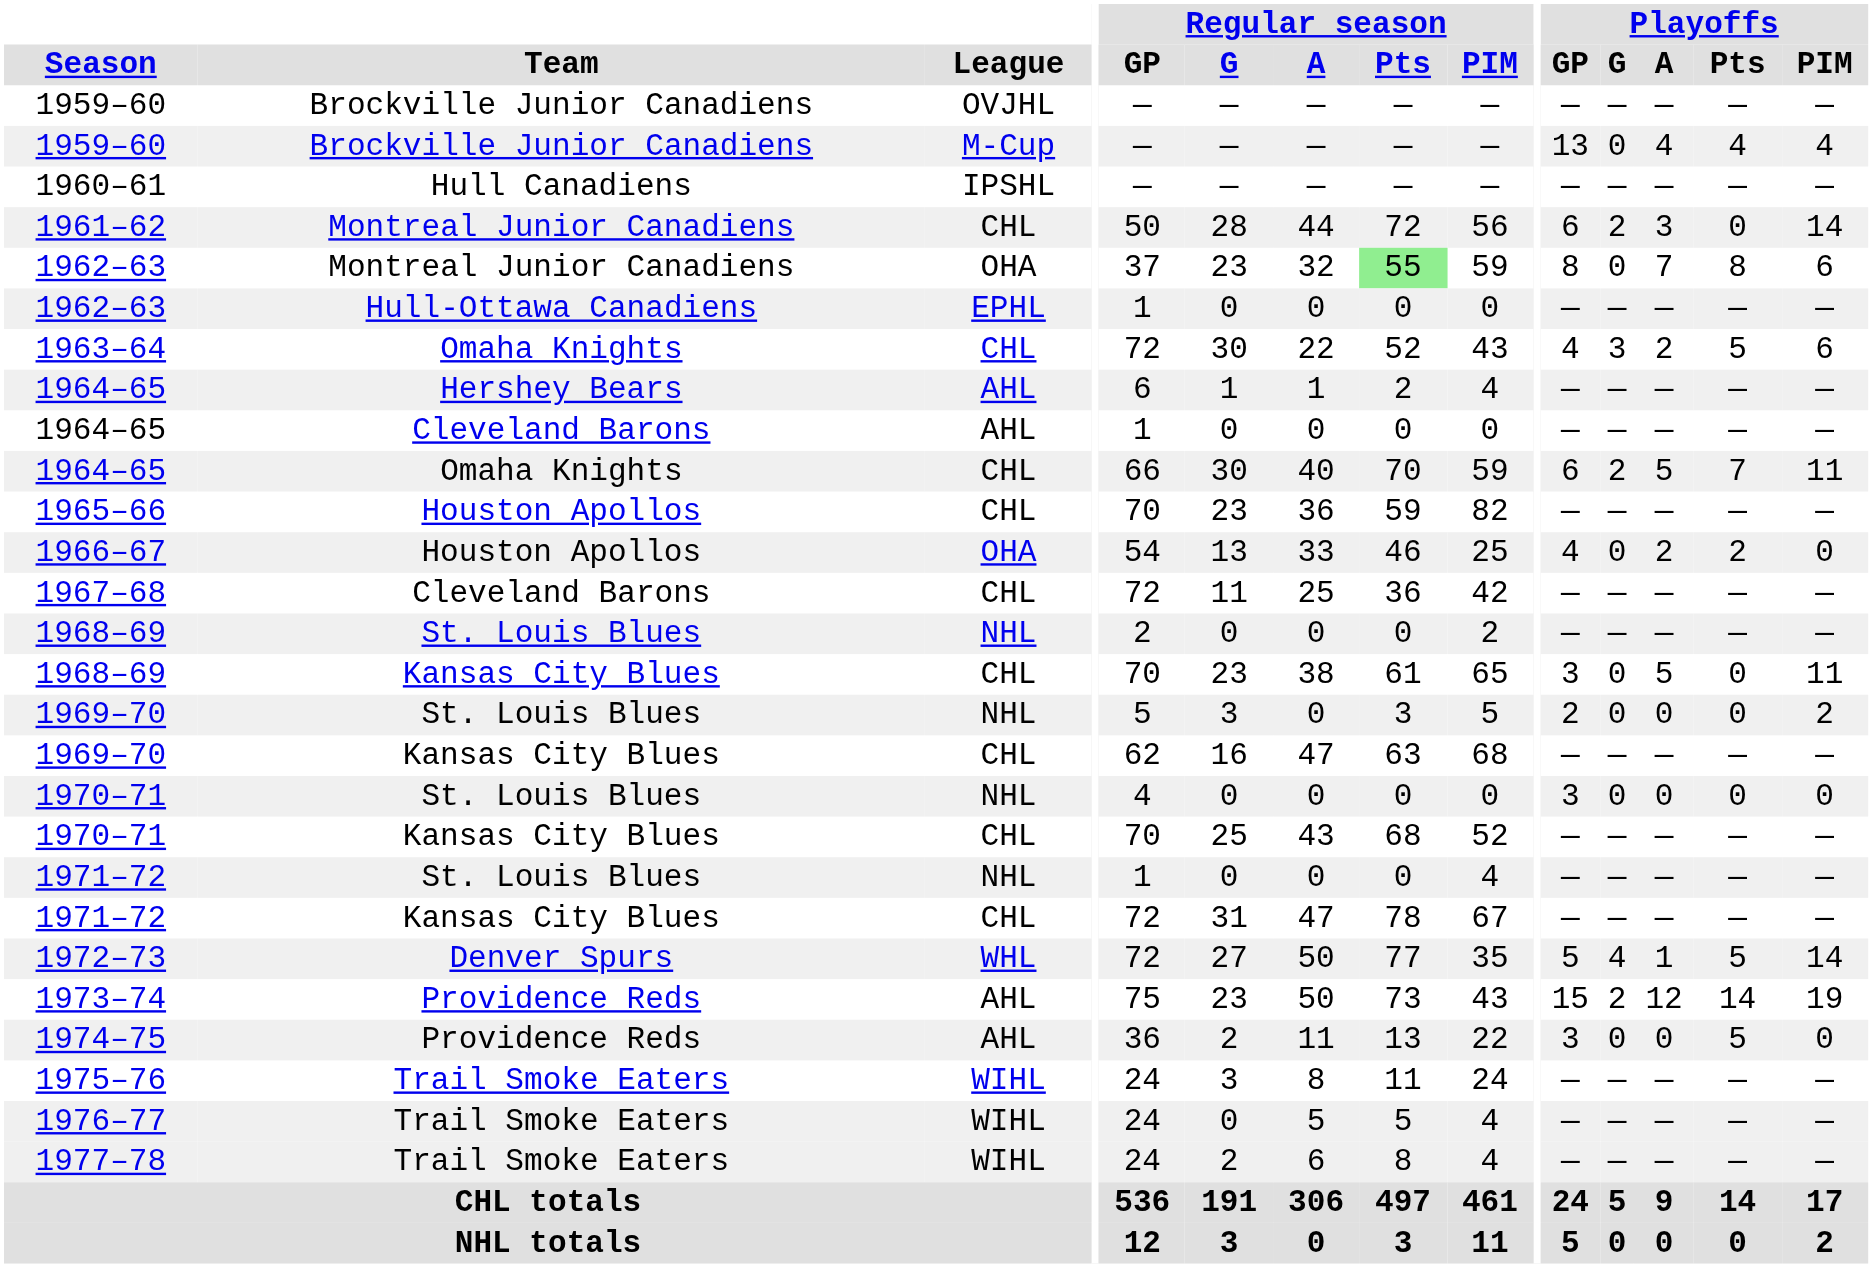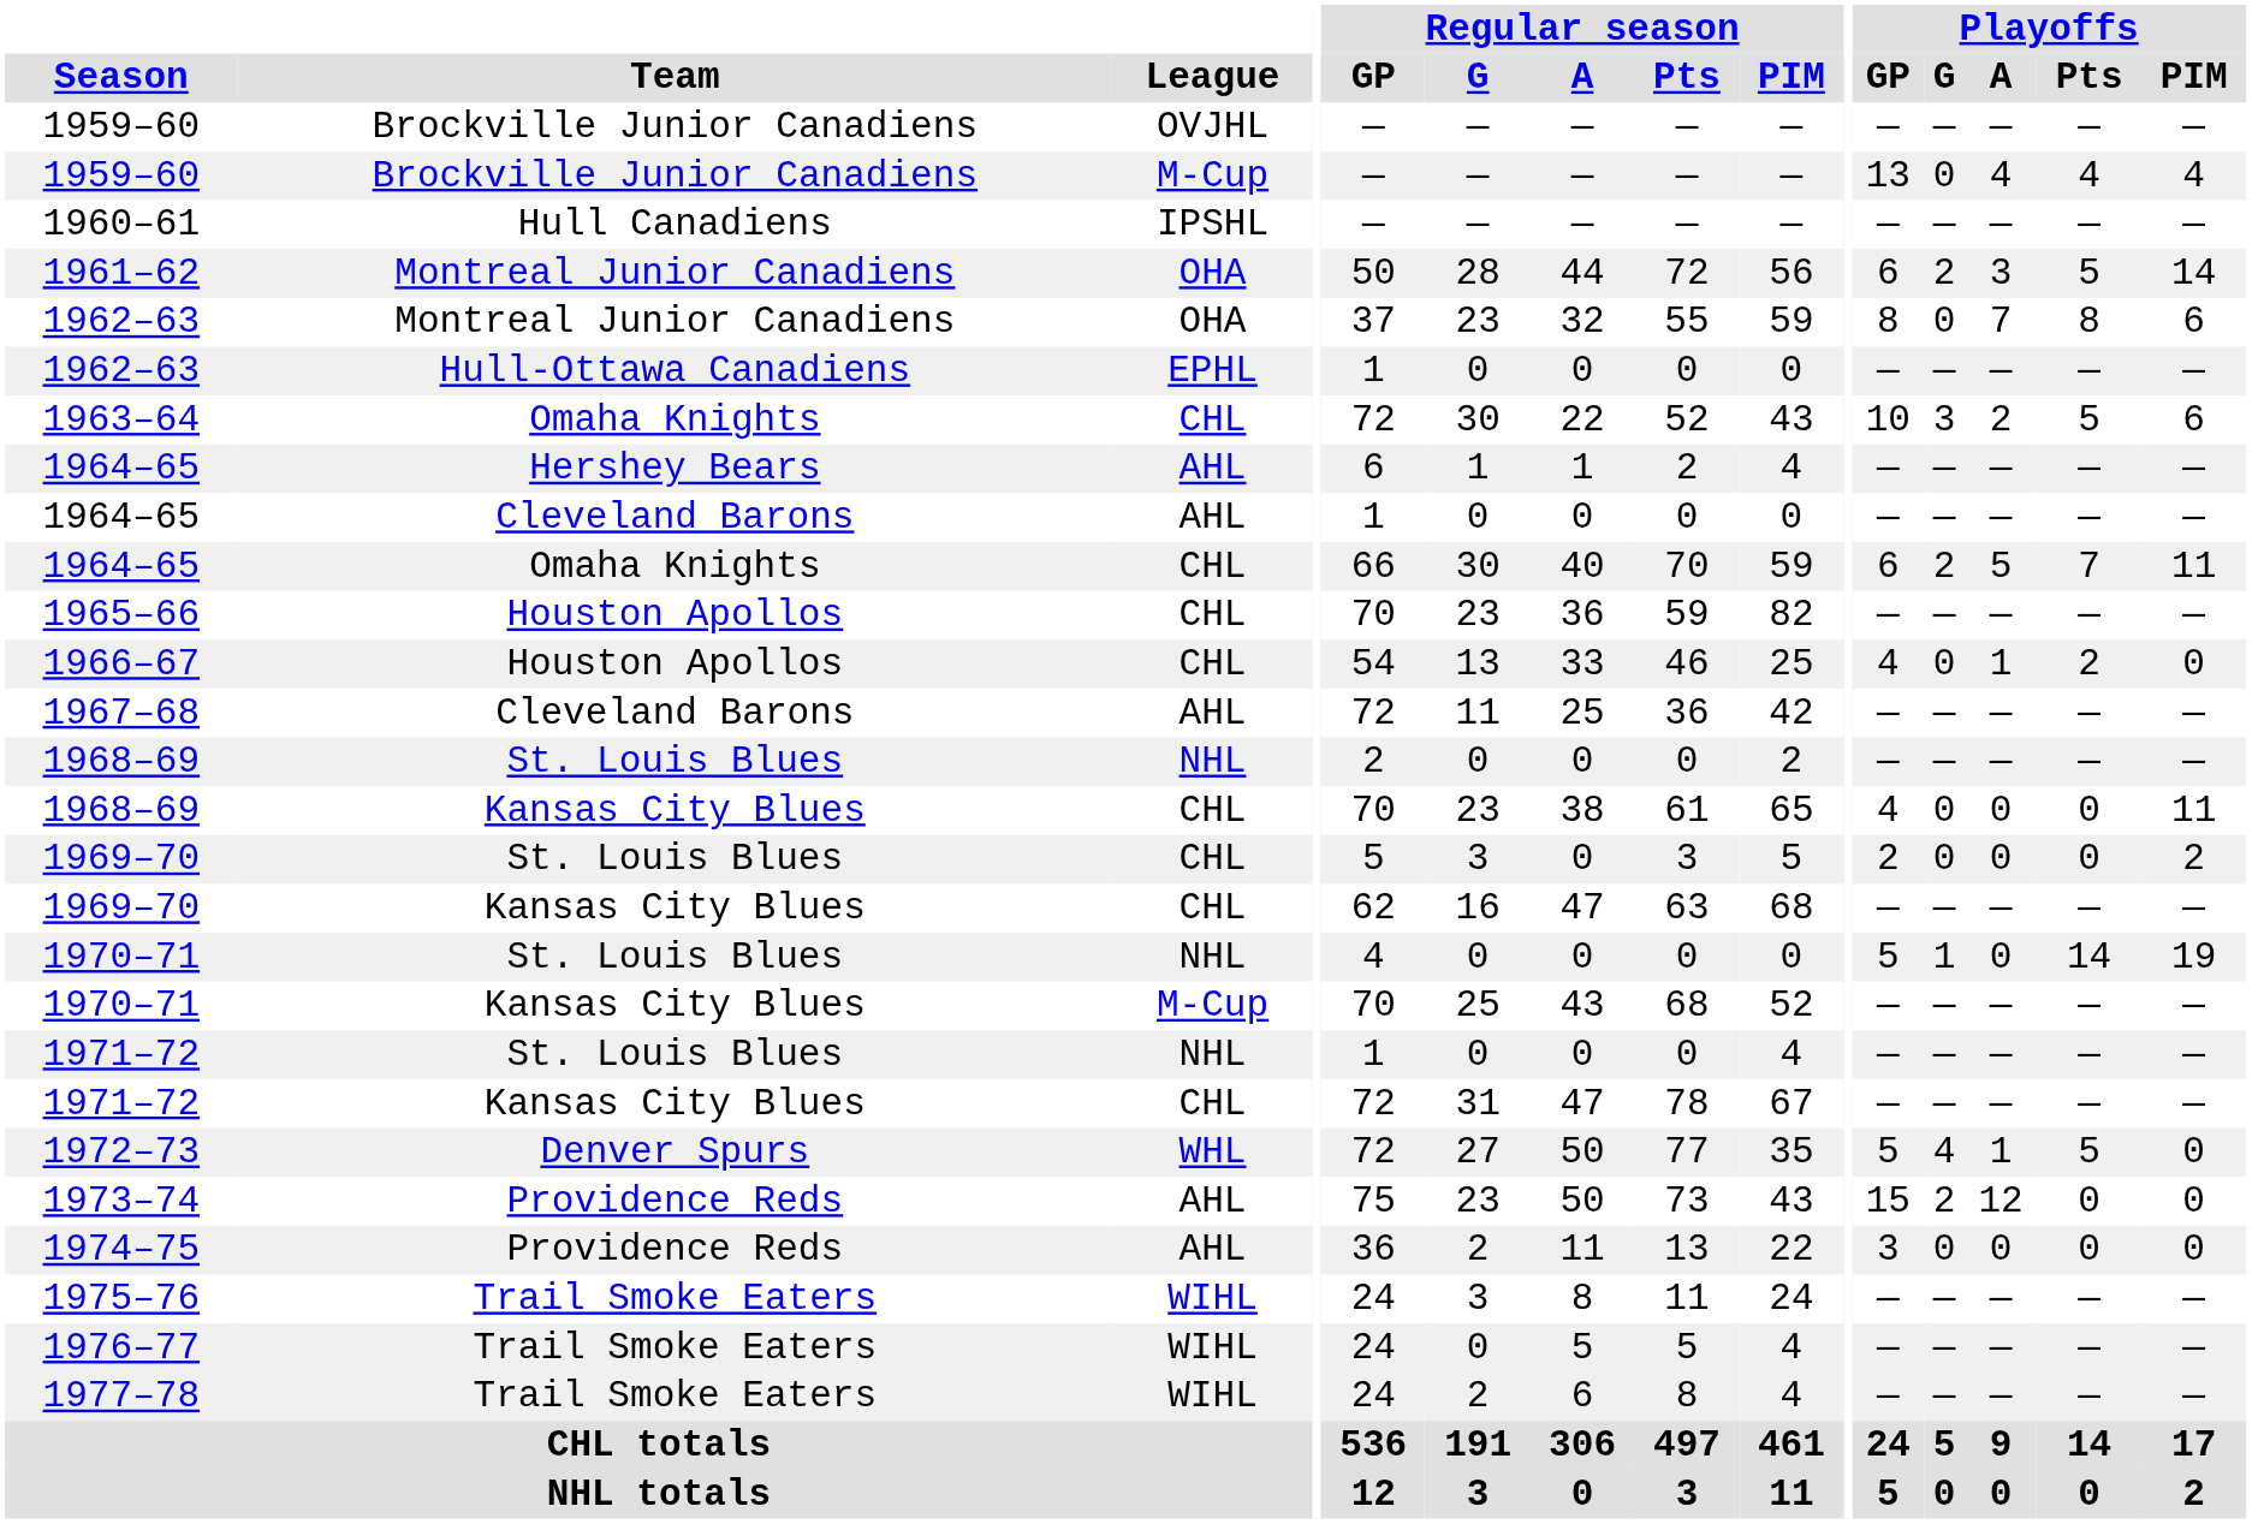 <table border="0" cellpadding="1" cellspacing="0" style="text-align:center; width:60em">
 <tr bgcolor="#e0e0e0">
 <th colspan="3" bgcolor="#ffffff"></th>
 <th rowspan="100" bgcolor="#ffffff"></th>
 <th colspan="5"><a href='#'>Regular season</a></th>
 <th rowspan="100" bgcolor="#ffffff"></th>
 <th colspan="5"><a href='#'>Playoffs</a></th>
 </tr>
 <tr bgcolor="#e0e0e0">
 <th><a href='#'>Season</a></th>
 <th>Team</th>
 <th>League</th>
 <th>GP</th>
 <th><a href='#'>G</a></th>
 <th><a href='#'>A</a></th>
 <th><a href='#'>Pts</a></th>
 <th><a href='#'>PIM</a></th>
 <th>GP</th>
 <th>G</th>
 <th>A</th>
 <th>Pts</th>
 <th>PIM</th>
 </tr>
 <tr>
 <td>1959–60</td>
 <td>Brockville Junior Canadiens</td>
 <td>OVJHL</td>
 <td>—</td>
 <td>—</td>
 <td>—</td>
 <td>—</td>
 <td>—</td>
 <td>—</td>
 <td>—</td>
 <td>—</td>
 <td>—</td>
 <td>—</td>
 </tr>
 <tr bgcolor="#f0f0f0">
 <td><a href='#'>1959–60</a></td>
 <td><a href='#'>Brockville Junior Canadiens</a></td>
 <td><a href='#'>M-Cup</a></td>
 <td>—</td>
 <td>—</td>
 <td>—</td>
 <td>—</td>
 <td>—</td>
 <td>13</td>
 <td>0</td>
 <td>4</td>
 <td>4</td>
 <td>4</td>
 </tr>
 <tr>
 <td>1960–61</td>
 <td>Hull Canadiens</td>
 <td>IPSHL</td>
 <td>—</td>
 <td>—</td>
 <td>—</td>
 <td>—</td>
 <td>—</td>
 <td>—</td>
 <td>—</td>
 <td>—</td>
 <td>—</td>
 <td>—</td>
 </tr>
 <tr bgcolor="#f0f0f0">
 <td><a href='#'>1961–62</a></td>
 <td><a href='#'>Montreal Junior Canadiens</a></td>
-<td>CHL</td>
+<td><a href='#'>OHA</a></td>
 <td>50</td>
 <td>28</td>
 <td>44</td>
 <td>72</td>
 <td>56</td>
 <td>6</td>
 <td>2</td>
 <td>3</td>
-<td>0</td>
+<td>5</td>
 <td>14</td>
 </tr>
 <tr>
 <td><a href='#'>1962–63</a></td>
 <td>Montreal Junior Canadiens</td>
 <td>OHA</td>
 <td>37</td>
 <td>23</td>
 <td>32</td>
-<td style="background: lightgreen;">55</td>
+<td>55</td>
 <td>59</td>
 <td>8</td>
 <td>0</td>
 <td>7</td>
 <td>8</td>
 <td>6</td>
 </tr>
 <tr bgcolor="#f0f0f0">
 <td><a href='#'>1962–63</a></td>
 <td><a href='#'>Hull-Ottawa Canadiens</a></td>
 <td><a href='#'>EPHL</a></td>
 <td>1</td>
 <td>0</td>
 <td>0</td>
 <td>0</td>
 <td>0</td>
 <td>—</td>
 <td>—</td>
 <td>—</td>
 <td>—</td>
 <td>—</td>
 </tr>
 <tr>
 <td><a href='#'>1963–64</a></td>
 <td><a href='#'>Omaha Knights</a></td>
 <td><a href='#'>CHL</a></td>
 <td>72</td>
 <td>30</td>
 <td>22</td>
 <td>52</td>
 <td>43</td>
-<td>4</td>
+<td>10</td>
 <td>3</td>
 <td>2</td>
 <td>5</td>
 <td>6</td>
 </tr>
 <tr bgcolor="#f0f0f0">
 <td><a href='#'>1964–65</a></td>
 <td><a href='#'>Hershey Bears</a></td>
 <td><a href='#'>AHL</a></td>
 <td>6</td>
 <td>1</td>
 <td>1</td>
 <td>2</td>
 <td>4</td>
 <td>—</td>
 <td>—</td>
 <td>—</td>
 <td>—</td>
 <td>—</td>
 </tr>
 <tr>
 <td>1964–65</td>
 <td><a href='#'>Cleveland Barons</a></td>
 <td>AHL</td>
 <td>1</td>
 <td>0</td>
 <td>0</td>
 <td>0</td>
 <td>0</td>
 <td>—</td>
 <td>—</td>
 <td>—</td>
 <td>—</td>
 <td>—</td>
 </tr>
 <tr bgcolor="#f0f0f0">
 <td><a href='#'>1964–65</a></td>
 <td>Omaha Knights</td>
 <td>CHL</td>
 <td>66</td>
 <td>30</td>
 <td>40</td>
 <td>70</td>
 <td>59</td>
 <td>6</td>
 <td>2</td>
 <td>5</td>
 <td>7</td>
 <td>11</td>
 </tr>
 <tr>
 <td><a href='#'>1965–66</a></td>
 <td><a href='#'>Houston Apollos</a></td>
 <td>CHL</td>
 <td>70</td>
 <td>23</td>
 <td>36</td>
 <td>59</td>
 <td>82</td>
 <td>—</td>
 <td>—</td>
 <td>—</td>
 <td>—</td>
 <td>—</td>
 </tr>
 <tr bgcolor="#f0f0f0">
 <td><a href='#'>1966–67</a></td>
 <td>Houston Apollos</td>
-<td><a href='#'>OHA</a></td>
+<td>CHL</td>
 <td>54</td>
 <td>13</td>
 <td>33</td>
 <td>46</td>
 <td>25</td>
 <td>4</td>
 <td>0</td>
-<td>2</td>
+<td>1</td>
 <td>2</td>
 <td>0</td>
 </tr>
 <tr>
 <td><a href='#'>1967–68</a></td>
 <td>Cleveland Barons</td>
-<td>CHL</td>
+<td>AHL</td>
 <td>72</td>
 <td>11</td>
 <td>25</td>
 <td>36</td>
 <td>42</td>
 <td>—</td>
 <td>—</td>
 <td>—</td>
 <td>—</td>
 <td>—</td>
 </tr>
 <tr bgcolor="#f0f0f0">
 <td><a href='#'>1968–69</a></td>
 <td><a href='#'>St. Louis Blues</a></td>
 <td><a href='#'>NHL</a></td>
 <td>2</td>
 <td>0</td>
 <td>0</td>
 <td>0</td>
 <td>2</td>
 <td>—</td>
 <td>—</td>
 <td>—</td>
 <td>—</td>
 <td>—</td>
 </tr>
 <tr>
 <td><a href='#'>1968–69</a></td>
 <td><a href='#'>Kansas City Blues</a></td>
 <td>CHL</td>
 <td>70</td>
 <td>23</td>
 <td>38</td>
 <td>61</td>
 <td>65</td>
-<td>3</td>
+<td>4</td>
 <td>0</td>
-<td>5</td>
+<td>0</td>
 <td>0</td>
 <td>11</td>
 </tr>
 <tr bgcolor="#f0f0f0">
 <td><a href='#'>1969–70</a></td>
 <td>St. Louis Blues</td>
-<td>NHL</td>
+<td>CHL</td>
 <td>5</td>
 <td>3</td>
 <td>0</td>
 <td>3</td>
 <td>5</td>
 <td>2</td>
 <td>0</td>
 <td>0</td>
 <td>0</td>
 <td>2</td>
 </tr>
 <tr>
 <td><a href='#'>1969–70</a></td>
 <td>Kansas City Blues</td>
 <td>CHL</td>
 <td>62</td>
 <td>16</td>
 <td>47</td>
 <td>63</td>
 <td>68</td>
 <td>—</td>
 <td>—</td>
 <td>—</td>
 <td>—</td>
 <td>—</td>
 </tr>
 <tr bgcolor="#f0f0f0">
 <td><a href='#'>1970–71</a></td>
 <td>St. Louis Blues</td>
 <td>NHL</td>
 <td>4</td>
 <td>0</td>
 <td>0</td>
 <td>0</td>
 <td>0</td>
-<td>3</td>
+<td>5</td>
+<td>1</td>
 <td>0</td>
-<td>0</td>
-<td>0</td>
-<td>0</td>
+<td>14</td>
+<td>19</td>
 </tr>
 <tr>
 <td><a href='#'>1970–71</a></td>
 <td>Kansas City Blues</td>
-<td>CHL</td>
+<td><a href='#'>M-Cup</a></td>
 <td>70</td>
 <td>25</td>
 <td>43</td>
 <td>68</td>
 <td>52</td>
 <td>—</td>
 <td>—</td>
 <td>—</td>
 <td>—</td>
 <td>—</td>
 </tr>
 <tr bgcolor="#f0f0f0">
 <td><a href='#'>1971–72</a></td>
 <td>St. Louis Blues</td>
 <td>NHL</td>
 <td>1</td>
 <td>0</td>
 <td>0</td>
 <td>0</td>
 <td>4</td>
 <td>—</td>
 <td>—</td>
 <td>—</td>
 <td>—</td>
 <td>—</td>
 </tr>
 <tr>
 <td><a href='#'>1971–72</a></td>
 <td>Kansas City Blues</td>
 <td>CHL</td>
 <td>72</td>
 <td>31</td>
 <td>47</td>
 <td>78</td>
 <td>67</td>
 <td>—</td>
 <td>—</td>
 <td>—</td>
 <td>—</td>
 <td>—</td>
 </tr>
 <tr bgcolor="#f0f0f0">
 <td><a href='#'>1972–73</a></td>
 <td><a href='#'>Denver Spurs</a></td>
 <td><a href='#'>WHL</a></td>
 <td>72</td>
 <td>27</td>
 <td>50</td>
 <td>77</td>
 <td>35</td>
 <td>5</td>
 <td>4</td>
 <td>1</td>
 <td>5</td>
-<td>14</td>
+<td>0</td>
 </tr>
 <tr>
 <td><a href='#'>1973–74</a></td>
 <td><a href='#'>Providence Reds</a></td>
 <td>AHL</td>
 <td>75</td>
 <td>23</td>
 <td>50</td>
 <td>73</td>
 <td>43</td>
 <td>15</td>
 <td>2</td>
 <td>12</td>
-<td>14</td>
-<td>19</td>
+<td>0</td>
+<td>0</td>
 </tr>
 <tr bgcolor="#f0f0f0">
 <td><a href='#'>1974–75</a></td>
 <td>Providence Reds</td>
 <td>AHL</td>
 <td>36</td>
 <td>2</td>
 <td>11</td>
 <td>13</td>
 <td>22</td>
 <td>3</td>
 <td>0</td>
 <td>0</td>
-<td>5</td>
+<td>0</td>
 <td>0</td>
 </tr>
 <tr>
 <td><a href='#'>1975–76</a></td>
 <td><a href='#'>Trail Smoke Eaters</a></td>
 <td><a href='#'>WIHL</a></td>
 <td>24</td>
 <td>3</td>
 <td>8</td>
 <td>11</td>
 <td>24</td>
 <td>—</td>
 <td>—</td>
 <td>—</td>
 <td>—</td>
 <td>—</td>
 </tr>
 <tr bgcolor="#f0f0f0">
 <td><a href='#'>1976–77</a></td>
 <td>Trail Smoke Eaters</td>
 <td>WIHL</td>
 <td>24</td>
 <td>0</td>
 <td>5</td>
 <td>5</td>
 <td>4</td>
 <td>—</td>
 <td>—</td>
 <td>—</td>
 <td>—</td>
 <td>—</td>
 </tr>
 <tr bgcolor="#f0f0f0">
 <td><a href='#'>1977–78</a></td>
 <td>Trail Smoke Eaters</td>
 <td>WIHL</td>
 <td>24</td>
 <td>2</td>
 <td>6</td>
 <td>8</td>
 <td>4</td>
 <td>—</td>
 <td>—</td>
 <td>—</td>
 <td>—</td>
 <td>—</td>
 </tr>
 <tr bgcolor="#e0e0e0">
 <th colspan="3">CHL totals</th>
 <th>536</th>
 <th>191</th>
 <th>306</th>
 <th>497</th>
 <th>461</th>
 <th>24</th>
 <th>5</th>
 <th>9</th>
 <th>14</th>
 <th>17</th>
 </tr>
 <tr bgcolor="#e0e0e0">
 <th colspan="3">NHL totals</th>
 <th>12</th>
 <th>3</th>
 <th>0</th>
 <th>3</th>
 <th>11</th>
 <th>5</th>
 <th>0</th>
 <th>0</th>
 <th>0</th>
 <th>2</th>
 </tr>
 </table>
